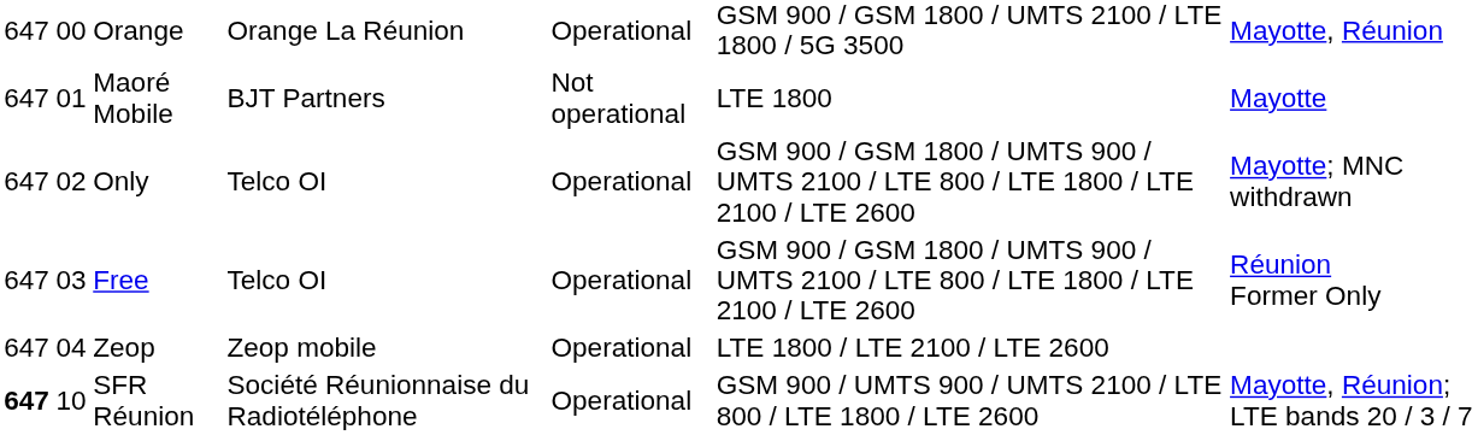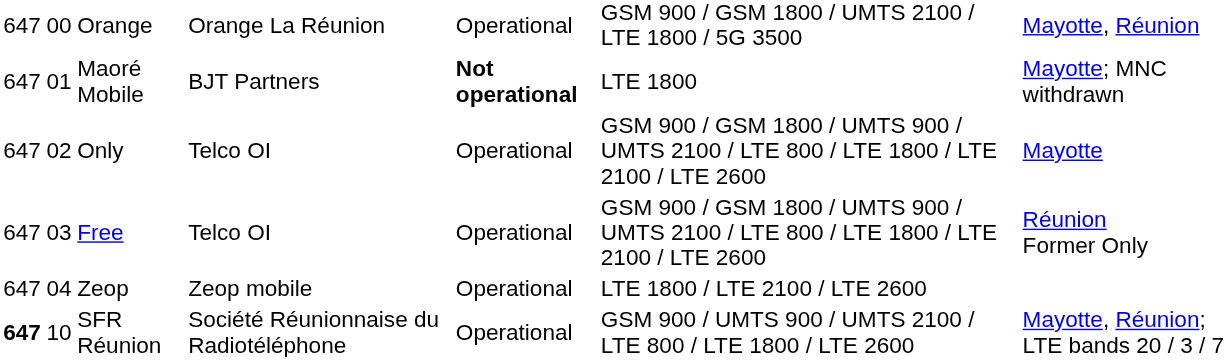 <table>
 <tr>
 <td>647</td>
 <td>00</td>
 <td>Orange</td>
 <td>Orange La Réunion</td>
 <td>Operational</td>
 <td>GSM 900 / GSM 1800 / UMTS 2100 / LTE 1800 / 5G 3500</td>
 <td><a href='#'>Mayotte</a>, <a href='#'>Réunion</a></td>
 </tr>
 <tr>
 <td>647</td>
 <td>01</td>
 <td>Maoré Mobile</td>
 <td>BJT Partners</td>
-<td>Not operational</td>
+<td><strong>Not operational</strong></td>
 <td>LTE 1800</td>
-<td><a href='#'>Mayotte</a></td>
+<td><a href='#'>Mayotte</a>; MNC withdrawn</td>
 </tr>
 <tr>
 <td>647</td>
 <td>02</td>
 <td>Only</td>
 <td>Telco OI</td>
 <td>Operational</td>
 <td>GSM 900 / GSM 1800 / UMTS 900 / UMTS 2100 / LTE 800 / LTE 1800 / LTE 2100 / LTE 2600</td>
-<td><a href='#'>Mayotte</a>; MNC withdrawn</td>
+<td><a href='#'>Mayotte</a></td>
 </tr>
 <tr>
 <td>647</td>
 <td>03</td>
 <td><a href='#'>Free</a></td>
 <td>Telco OI</td>
 <td>Operational</td>
 <td>GSM 900 / GSM 1800 / UMTS 900 / UMTS 2100 / LTE 800 / LTE 1800 / LTE 2100 / LTE 2600</td>
 <td><a href='#'>Réunion</a><br>Former Only</td>
 </tr>
 <tr>
 <td>647</td>
 <td>04</td>
 <td>Zeop</td>
 <td>Zeop mobile</td>
 <td>Operational</td>
 <td>LTE 1800 / LTE 2100 / LTE 2600</td>
 <td></td>
 </tr>
 <tr>
 <td><strong>647</strong></td>
 <td>10</td>
 <td>SFR Réunion</td>
 <td>Société Réunionnaise du Radiotéléphone</td>
 <td>Operational</td>
 <td>GSM 900 / UMTS 900 / UMTS 2100 / LTE 800 / LTE 1800 / LTE 2600</td>
 <td><a href='#'>Mayotte</a>, <a href='#'>Réunion</a>; LTE bands 20 / 3 / 7</td>
 </tr>
 </table>
